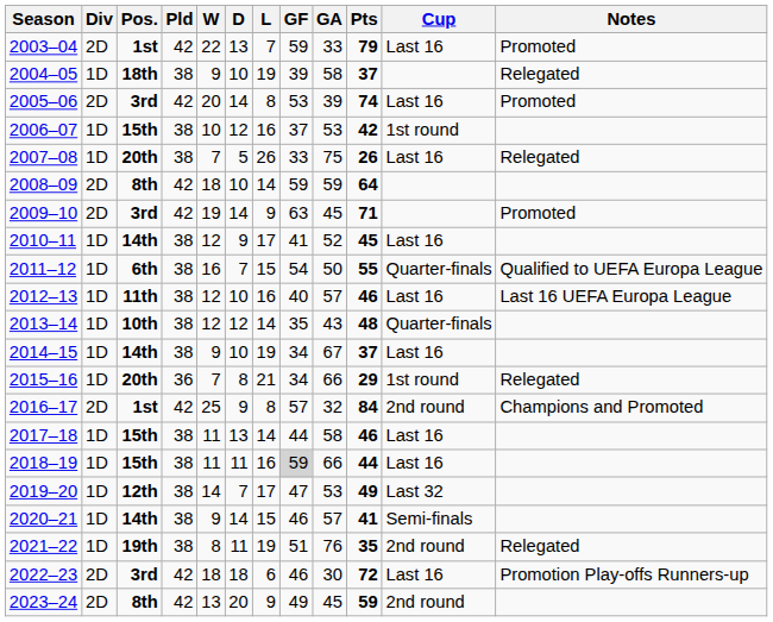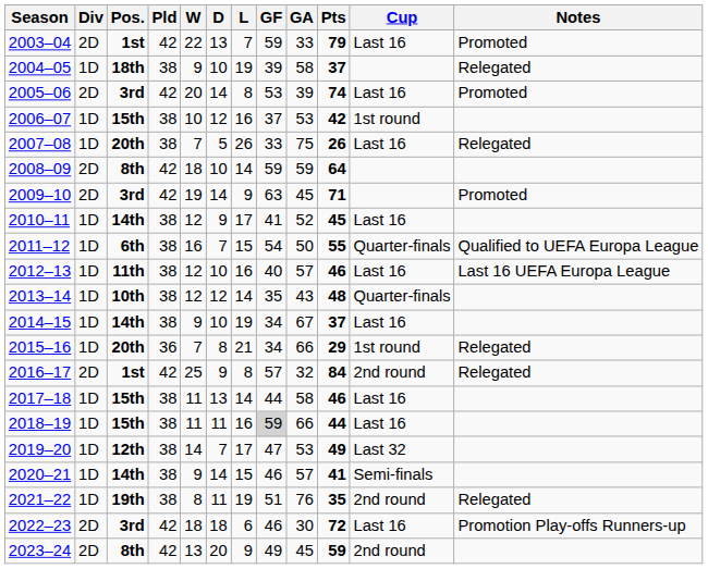 <table class="wikitable">
 <tr style="background:#efefef;">
 <th>Season</th>
 <th>Div</th>
 <th>Pos.</th>
 <th>Pld</th>
 <th>W</th>
 <th>D</th>
 <th>L</th>
 <th>GF</th>
 <th>GA</th>
 <th>Pts</th>
 <th><a href='#'>Cup</a></th>
 <th>Notes</th>
 </tr>
 <tr>
 <td><a href='#'>2003–04</a></td>
 <td>2D</td>
 <td align=right><strong>1st</strong></td>
 <td align=right>42</td>
 <td align=right>22</td>
 <td align=right>13</td>
 <td align=right>7</td>
 <td align=right>59</td>
 <td align=right>33</td>
 <td align=right><strong>79</strong></td>
 <td>Last 16</td>
 <td>Promoted</td>
 </tr>
 <tr>
 <td><a href='#'>2004–05</a></td>
 <td>1D</td>
 <td align=right><strong>18th</strong></td>
 <td align=right>38</td>
 <td align=right>9</td>
 <td align=right>10</td>
 <td align=right>19</td>
 <td align=right>39</td>
 <td align=right>58</td>
 <td align=right><strong>37</strong></td>
 <td></td>
 <td>Relegated</td>
 </tr>
 <tr>
 <td><a href='#'>2005–06</a></td>
 <td>2D</td>
 <td align=right><strong>3rd</strong></td>
 <td align=right>42</td>
 <td align=right>20</td>
 <td align=right>14</td>
 <td align=right>8</td>
 <td align=right>53</td>
 <td align=right>39</td>
 <td align=right><strong>74</strong></td>
 <td>Last 16</td>
 <td>Promoted</td>
 </tr>
 <tr>
 <td><a href='#'>2006–07</a></td>
 <td>1D</td>
 <td align=right><strong>15th</strong></td>
 <td align=right>38</td>
 <td align=right>10</td>
 <td align=right>12</td>
 <td align=right>16</td>
 <td align=right>37</td>
 <td align=right>53</td>
 <td align=right><strong>42</strong></td>
 <td>1st round</td>
 <td></td>
 </tr>
 <tr>
 <td><a href='#'>2007–08</a></td>
 <td>1D</td>
 <td align=right><strong>20th</strong></td>
 <td align=right>38</td>
 <td align=right>7</td>
 <td align=right>5</td>
 <td align=right>26</td>
 <td align=right>33</td>
 <td align=right>75</td>
 <td align=right><strong>26</strong></td>
 <td>Last 16</td>
 <td>Relegated</td>
 </tr>
 <tr>
 <td><a href='#'>2008–09</a></td>
 <td>2D</td>
 <td align=right><strong>8th</strong></td>
 <td align=right>42</td>
 <td align=right>18</td>
 <td align=right>10</td>
 <td align=right>14</td>
 <td align=right>59</td>
 <td align=right>59</td>
 <td align=right><strong>64</strong></td>
 <td></td>
 <td></td>
 </tr>
 <tr>
 <td><a href='#'>2009–10</a></td>
 <td>2D</td>
 <td align=right><strong>3rd</strong></td>
 <td align=right>42</td>
 <td align=right>19</td>
 <td align=right>14</td>
 <td align=right>9</td>
 <td align=right>63</td>
 <td align=right>45</td>
 <td align=right><strong>71</strong></td>
 <td></td>
 <td>Promoted</td>
 </tr>
 <tr>
 <td><a href='#'>2010–11</a></td>
 <td>1D</td>
 <td align=right><strong>14th</strong></td>
 <td align=right>38</td>
 <td align=right>12</td>
 <td align=right>9</td>
 <td align=right>17</td>
 <td align=right>41</td>
 <td align=right>52</td>
 <td align=right><strong>45</strong></td>
 <td>Last 16</td>
 <td></td>
 </tr>
 <tr>
 <td><a href='#'>2011–12</a></td>
 <td>1D</td>
 <td align=right><strong>6th</strong></td>
 <td align=right>38</td>
 <td align=right>16</td>
 <td align=right>7</td>
 <td align=right>15</td>
 <td align=right>54</td>
 <td align=right>50</td>
 <td align=right><strong>55</strong></td>
 <td>Quarter-finals</td>
 <td>Qualified to UEFA Europa League</td>
 </tr>
 <tr>
 <td><a href='#'>2012–13</a></td>
 <td>1D</td>
 <td align=right><strong>11th</strong></td>
 <td align=right>38</td>
 <td align=right>12</td>
 <td align=right>10</td>
 <td align=right>16</td>
 <td align=right>40</td>
 <td align=right>57</td>
 <td align=right><strong>46</strong></td>
 <td>Last 16</td>
 <td>Last 16 UEFA Europa League</td>
 </tr>
 <tr>
 <td><a href='#'>2013–14</a></td>
 <td>1D</td>
 <td align=right><strong>10th</strong></td>
 <td align=right>38</td>
 <td align=right>12</td>
 <td align=right>12</td>
 <td align=right>14</td>
 <td align=right>35</td>
 <td align=right>43</td>
 <td align=right><strong>48</strong></td>
 <td>Quarter-finals</td>
 <td></td>
 </tr>
 <tr>
 <td><a href='#'>2014–15</a></td>
 <td>1D</td>
 <td align=right><strong>14th</strong></td>
 <td align=right>38</td>
 <td align=right>9</td>
 <td align=right>10</td>
 <td align=right>19</td>
 <td align=right>34</td>
 <td align=right>67</td>
 <td align=right><strong>37</strong></td>
 <td>Last 16</td>
 <td></td>
 </tr>
 <tr>
 <td><a href='#'>2015–16</a></td>
 <td>1D</td>
 <td align=right><strong>20th</strong></td>
 <td align=right>36</td>
 <td align=right>7</td>
 <td align=right>8</td>
 <td align=right>21</td>
 <td align=right>34</td>
 <td align=right>66</td>
 <td align=right><strong>29</strong></td>
 <td>1st round</td>
 <td>Relegated</td>
 </tr>
 <tr>
 <td><a href='#'>2016–17</a></td>
 <td>2D</td>
 <td align=right><strong>1st</strong></td>
 <td align=right>42</td>
 <td align=right>25</td>
 <td align=right>9</td>
 <td align=right>8</td>
 <td align=right>57</td>
 <td align=right>32</td>
 <td align=right><strong>84</strong></td>
 <td>2nd round</td>
-<td>Champions and Promoted</td>
+<td>Relegated</td>
 </tr>
 <tr>
 <td><a href='#'>2017–18</a></td>
 <td>1D</td>
 <td align=right><strong>15th</strong></td>
 <td align=right>38</td>
 <td align=right>11</td>
 <td align=right>13</td>
 <td align=right>14</td>
 <td align=right>44</td>
 <td align=right>58</td>
 <td align=right><strong>46</strong></td>
 <td>Last 16</td>
 <td></td>
 </tr>
 <tr>
 <td><a href='#'>2018–19</a></td>
 <td>1D</td>
 <td align=right><strong>15th</strong></td>
 <td align=right>38</td>
 <td align=right>11</td>
 <td align=right>11</td>
 <td align=right>16</td>
 <td align=right style="background: lightgrey;">59</td>
 <td align=right>66</td>
 <td align=right><strong>44</strong></td>
 <td>Last 16</td>
 <td></td>
 </tr>
 <tr>
 <td><a href='#'>2019–20</a></td>
 <td>1D</td>
 <td align=right><strong>12th</strong></td>
 <td align=right>38</td>
 <td align=right>14</td>
 <td align=right>7</td>
 <td align=right>17</td>
 <td align=right>47</td>
 <td align=right>53</td>
 <td align=right><strong>49</strong></td>
 <td>Last 32</td>
 <td></td>
 </tr>
 <tr>
 <td><a href='#'>2020–21</a></td>
 <td>1D</td>
 <td align=right><strong>14th</strong></td>
 <td align=right>38</td>
 <td align=right>9</td>
 <td align=right>14</td>
 <td align=right>15</td>
 <td align=right>46</td>
 <td align=right>57</td>
 <td align=right><strong>41</strong></td>
 <td>Semi-finals</td>
 <td></td>
 </tr>
 <tr>
 <td><a href='#'>2021–22</a></td>
 <td>1D</td>
 <td align=right><strong>19th</strong></td>
 <td align=right>38</td>
 <td align=right>8</td>
 <td align=right>11</td>
 <td align=right>19</td>
 <td align=right>51</td>
 <td align=right>76</td>
 <td align=right><strong>35</strong></td>
 <td>2nd round</td>
 <td>Relegated</td>
 </tr>
 <tr>
 <td><a href='#'>2022–23</a></td>
 <td>2D</td>
 <td align=right><strong>3rd</strong></td>
 <td align=right>42</td>
 <td align=right>18</td>
 <td align=right>18</td>
 <td align=right>6</td>
 <td align=right>46</td>
 <td align=right>30</td>
 <td align=right><strong>72</strong></td>
 <td>Last 16</td>
 <td>Promotion Play-offs Runners-up</td>
 </tr>
 <tr>
 <td><a href='#'>2023–24</a></td>
 <td>2D</td>
 <td align=right><strong>8th</strong></td>
 <td align=right>42</td>
 <td align=right>13</td>
 <td align=right>20</td>
 <td align=right>9</td>
 <td align=right>49</td>
 <td align=right>45</td>
 <td align=right><strong>59</strong></td>
 <td>2nd round</td>
 <td></td>
 </tr>
 </table>
